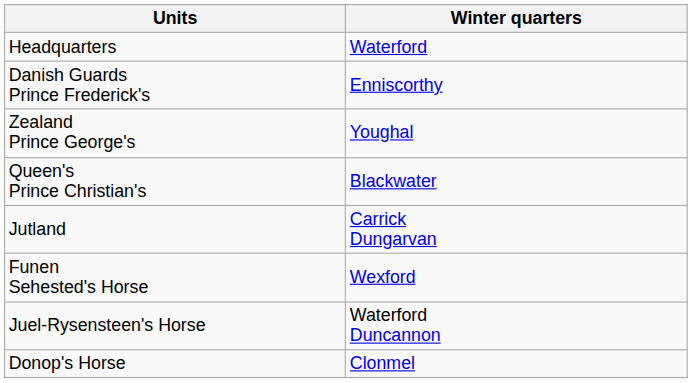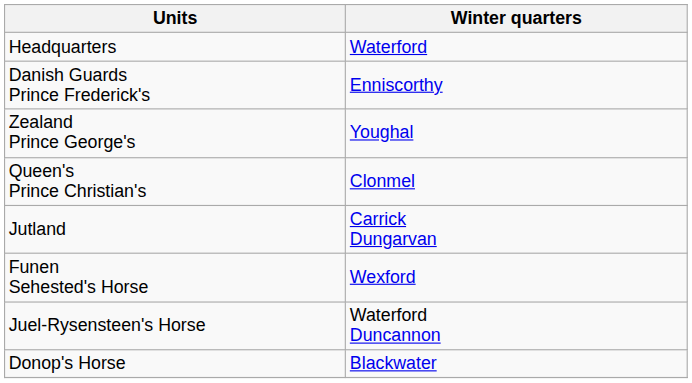 <table class="wikitable">
 <tr>
 <th align="left" width="300">Units</th>
 <th align="left" width="300">Winter quarters</th>
 </tr>
 <tr>
 <td>Headquarters</td>
 <td><a href='#'>Waterford</a></td>
 </tr>
 <tr>
 <td>Danish Guards<br>Prince Frederick's</td>
 <td><a href='#'>Enniscorthy</a></td>
 </tr>
 <tr>
 <td>Zealand <br>Prince George's</td>
 <td><a href='#'>Youghal</a></td>
 </tr>
 <tr>
 <td>Queen's<br>Prince Christian's</td>
-<td><a href='#'>Blackwater</a></td>
+<td><a href='#'>Clonmel</a></td>
 </tr>
 <tr>
 <td>Jutland</td>
 <td><a href='#'>Carrick</a><br><a href='#'>Dungarvan</a></td>
 </tr>
 <tr>
 <td>Funen<br>Sehested's Horse</td>
 <td><a href='#'>Wexford</a></td>
 </tr>
 <tr>
 <td>Juel-Rysensteen's Horse</td>
 <td>Waterford<br> <a href='#'>Duncannon</a></td>
 </tr>
 <tr>
 <td>Donop's Horse</td>
-<td><a href='#'>Clonmel</a></td>
+<td><a href='#'>Blackwater</a></td>
 </tr>
 <tr>
 </tr>
 </table>
